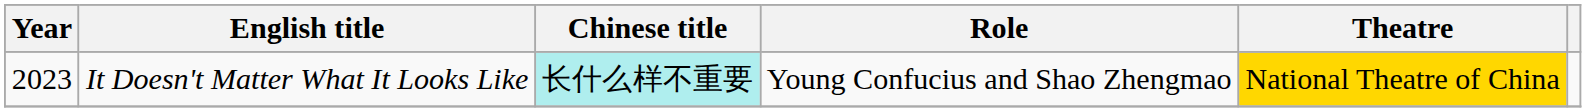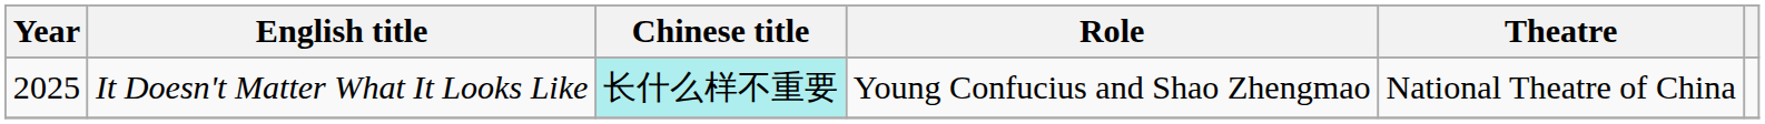 <table class="wikitable">
 <tr>
 <th width=10>Year</th>
 <th>English title</th>
 <th>Chinese title</th>
 <th>Role</th>
 <th>Theatre</th>
 <th></th>
 </tr>
 <tr>
-<td>2023</td>
+<td>2025</td>
 <td><em>It Doesn't Matter What It Looks Like</em></td>
 <td style="background: paleturquoise;">长什么样不重要</td>
 <td>Young Confucius and Shao Zhengmao</td>
-<td style="background: gold;">National Theatre of China</td>
+<td>National Theatre of China</td>
 <td></td>
 </tr>
 <tr>
 </tr>
 </table>
